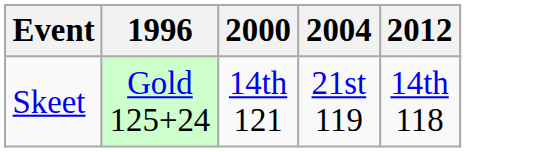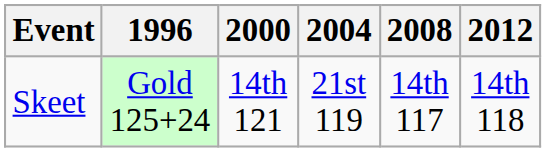 <table class="wikitable" style="text-align: center">
 <tr>
 <th>Event</th>
 <th>1996</th>
 <th>2000</th>
 <th>2004</th>
+<th>2008</th>
 <th>2012</th>
 </tr>
 <tr>
 <td align=left><a href='#'>Skeet</a></td>
 <td style="background: #ccffcc"> <a href='#'>Gold</a><br>125+24</td>
 <td><a href='#'>14th</a><br>121</td>
 <td><a href='#'>21st</a><br>119</td>
+<td><a href='#'>14th</a><br>117</td>
 <td><a href='#'>14th</a><br>118</td>
 </tr>
 </table>
